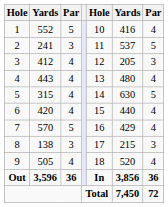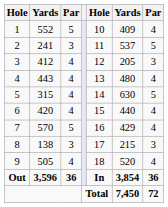 <table class=wikitable style="text-align: center">
 <tr>
 <th>Hole</th>
 <th>Yards</th>
 <th>Par</th>
 <th></th>
 <th>Hole</th>
 <th>Yards</th>
 <th>Par</th>
 </tr>
 <tr>
 <td>1</td>
 <td>552</td>
 <td>5</td>
 <td rowspan=10 style="background:#E6E8FA;"></td>
 <td>10</td>
-<td>416</td>
+<td>409</td>
 <td>4</td>
 </tr>
 <tr>
 <td>2</td>
 <td>241</td>
 <td>3</td>
 <td>11</td>
 <td>537</td>
 <td>5</td>
 </tr>
 <tr>
 <td>3</td>
 <td>412</td>
 <td>4</td>
 <td>12</td>
 <td>205</td>
 <td>3</td>
 </tr>
 <tr>
 <td>4</td>
 <td>443</td>
 <td>4</td>
 <td>13</td>
 <td>480</td>
 <td>4</td>
 </tr>
 <tr>
 <td>5</td>
 <td>315</td>
 <td>4</td>
 <td>14</td>
 <td>630</td>
 <td>5</td>
 </tr>
 <tr>
 <td>6</td>
 <td>420</td>
 <td>4</td>
 <td>15</td>
 <td>440</td>
 <td>4</td>
 </tr>
 <tr>
 <td>7</td>
 <td>570</td>
 <td>5</td>
 <td>16</td>
 <td>429</td>
 <td>4</td>
 </tr>
 <tr>
 <td>8</td>
 <td>138</td>
 <td>3</td>
 <td>17</td>
 <td>215</td>
 <td>3</td>
 </tr>
 <tr>
 <td>9</td>
 <td>505</td>
 <td>4</td>
 <td>18</td>
 <td>520</td>
 <td>4</td>
 </tr>
 <tr>
 <td><strong>Out</strong></td>
 <td><strong>3,596</strong></td>
 <td><strong>36</strong></td>
 <td><strong>In</strong></td>
-<td><strong>3,856</strong></td>
+<td><strong>3,854</strong></td>
 <td><strong>36</strong></td>
 </tr>
 <tr>
 <td colspan=3 align=left></td>
 <td colspan=2><strong>Total</strong></td>
 <td><strong>7,450</strong></td>
 <td><strong>72</strong></td>
 </tr>
 </table>
